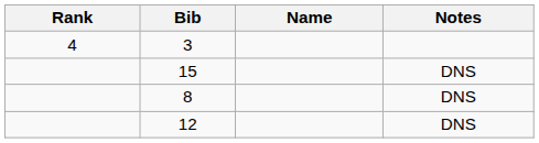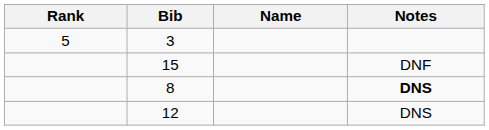 <table class="wikitable" style="text-align:center;" width=40%>
 <tr>
 <th>Rank</th>
 <th>Bib</th>
 <th>Name</th>
 <th>Notes</th>
 </tr>
 <tr>
-<td>4</td>
+<td>5</td>
 <td>3</td>
 <td align=left></td>
 <td></td>
 </tr>
 <tr>
 <td></td>
 <td>15</td>
 <td align=left></td>
-<td>DNS</td>
+<td>DNF</td>
 </tr>
 <tr>
 <td></td>
 <td>8</td>
 <td align=left></td>
-<td>DNS</td>
+<td><strong>DNS</strong></td>
 </tr>
 <tr>
 <td></td>
 <td>12</td>
 <td align=left></td>
 <td>DNS</td>
 </tr>
 </table>
